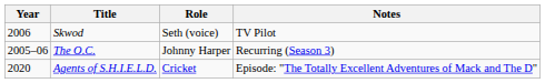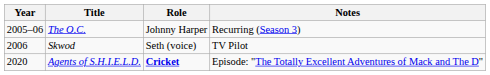 <table class="wikitable sortable">
 <tr>
 <th>Year</th>
 <th>Title</th>
 <th>Role</th>
 <th>Notes</th>
 </tr>
 <tr>
+<td>2005–06</td>
+<td><em><a href='#'>The O.C.</a></em></td>
+<td>Johnny Harper</td>
+<td>Recurring (<a href='#'>Season 3</a>)</td>
+</tr>
+<tr>
 <td>2006</td>
 <td><em>Skwod</em></td>
 <td>Seth (voice)</td>
 <td>TV Pilot</td>
 </tr>
 <tr>
-<td>2005–06</td>
-<td><em><a href='#'>The O.C.</a></em></td>
-<td>Johnny Harper</td>
-<td>Recurring (<a href='#'>Season 3</a>)</td>
-</tr>
-<tr>
 <td>2020</td>
 <td><em><a href='#'>Agents of S.H.I.E.L.D.</a></em></td>
-<td><a href='#'>Cricket</a></td>
+<td><strong><a href='#'>Cricket</a></strong></td>
 <td>Episode: "<a href='#'>The Totally Excellent Adventures of Mack and The D</a>"</td>
 </tr>
 </table>
